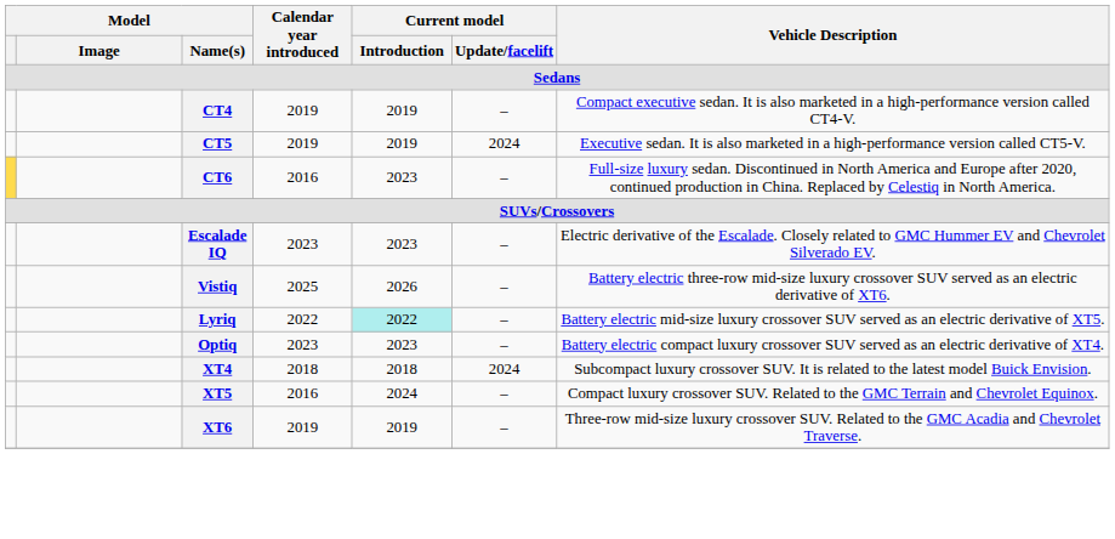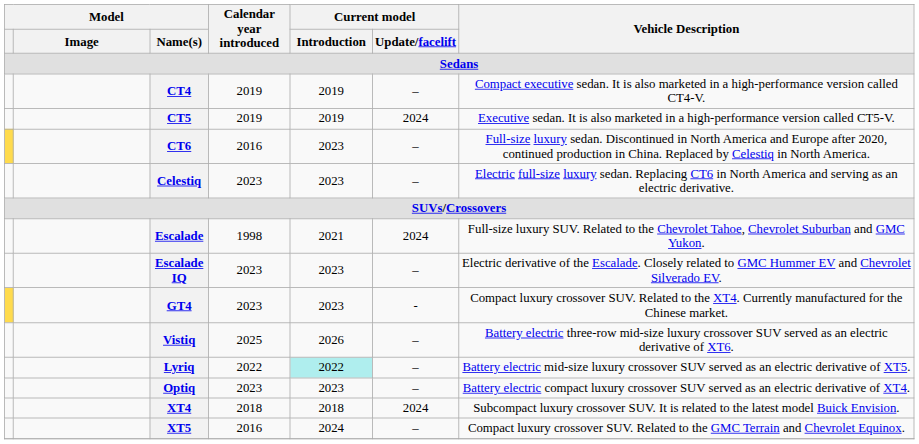 <table class="wikitable sortable" style="text-align: center; width: 90%">
 <tr>
 <th colspan="3">Model</th>
 <th rowspan="2" width="9%">Calendar year<br>introduced</th>
 <th scope="col" colspan=2>Current model</th>
 <th rowspan="2" width="50%" cellpadding="32px">Vehicle Description</th>
 </tr>
 <tr>
 <th class="unsortable" width="1%"></th>
 <th class="unsortable" width="15%">Image</th>
 <th>Name(s)</th>
 <th width="9%">Introduction</th>
 <th width="9%">Update/<a href='#'>facelift</a></th>
 </tr>
 <tr>
 <td style="background-color:#e0e0e0;" colspan=7><strong><a href='#'>Sedans</a></strong></td>
 </tr>
 <tr>
 <td></td>
 <td></td>
 <th><a href='#'>CT4</a></th>
 <td>2019</td>
 <td>2019</td>
 <td>–</td>
 <td><a href='#'>Compact executive</a> sedan. It is also marketed in a high-performance version called CT4-V.</td>
 </tr>
 <tr>
 <td></td>
 <td></td>
 <th><a href='#'>CT5</a></th>
 <td>2019</td>
 <td>2019</td>
 <td>2024</td>
 <td><a href='#'>Executive</a> sedan. It is also marketed in a high-performance version called CT5-V.</td>
 </tr>
 <tr>
 <td bgcolor="#ffdb4d"></td>
 <td></td>
 <th><a href='#'>CT6</a></th>
 <td>2016</td>
 <td>2023</td>
 <td>–</td>
 <td><a href='#'>Full-size</a> <a href='#'>luxury</a> sedan. Discontinued in North America and Europe after 2020, continued production in China. Replaced by <a href='#'>Celestiq</a> in North America.</td>
 </tr>
 <tr>
+<td></td>
+<td></td>
+<th><a href='#'>Celestiq</a></th>
+<td>2023</td>
+<td>2023</td>
+<td>–</td>
+<td><a href='#'>Electric</a> <a href='#'>full-size</a> <a href='#'>luxury</a> sedan. Replacing <a href='#'>CT6</a> in North America and serving as an electric derivative.</td>
+</tr>
+<tr>
 <td style="background-color:#e0e0e0;" colspan=7><strong><a href='#'>SUVs</a>/<a href='#'>Crossovers</a></strong></td>
+</tr>
+<tr>
+<td></td>
+<td></td>
+<th><a href='#'>Escalade</a></th>
+<td>1998</td>
+<td>2021</td>
+<td>2024</td>
+<td>Full-size luxury SUV. Related to the <a href='#'>Chevrolet Tahoe</a>, <a href='#'>Chevrolet Suburban</a> and <a href='#'>GMC Yukon</a>.</td>
 </tr>
 <tr>
 <td></td>
 <td></td>
 <th><a href='#'>Escalade IQ</a></th>
 <td>2023</td>
 <td>2023</td>
 <td>–</td>
 <td>Electric derivative of the <a href='#'>Escalade</a>. Closely related to <a href='#'>GMC Hummer EV</a> and <a href='#'>Chevrolet Silverado EV</a>.</td>
+</tr>
+<tr>
+<td bgcolor="#ffdb4d"></td>
+<td></td>
+<th><a href='#'>GT4</a></th>
+<td>2023</td>
+<td>2023</td>
+<td>-</td>
+<td>Compact luxury crossover SUV. Related to the <a href='#'>XT4</a>. Currently manufactured for the Chinese market.</td>
 </tr>
 <tr>
 <td></td>
 <td></td>
 <th><a href='#'>Vistiq</a></th>
 <td>2025</td>
 <td>2026</td>
 <td>–</td>
 <td><a href='#'>Battery electric</a> three-row mid-size luxury crossover SUV served as an electric derivative of <a href='#'>XT6</a>.</td>
 </tr>
 <tr>
 <td></td>
 <td></td>
 <th><a href='#'>Lyriq</a></th>
 <td>2022</td>
 <td style="background: paleturquoise;">2022</td>
 <td>–</td>
 <td><a href='#'>Battery electric</a> mid-size luxury crossover SUV served as an electric derivative of <a href='#'>XT5</a>.</td>
 </tr>
 <tr>
 <td></td>
 <td></td>
 <th><a href='#'>Optiq</a></th>
 <td>2023</td>
 <td>2023</td>
 <td>–</td>
 <td><a href='#'>Battery electric</a> compact luxury crossover SUV served as an electric derivative of <a href='#'>XT4</a>.</td>
 </tr>
 <tr>
 <td></td>
 <td></td>
 <th><a href='#'>XT4</a></th>
 <td>2018</td>
 <td>2018</td>
 <td>2024</td>
 <td>Subcompact luxury crossover SUV. It is related to the latest model <a href='#'>Buick Envision</a>.</td>
 </tr>
 <tr>
 <td></td>
 <td></td>
 <th><a href='#'>XT5</a></th>
 <td>2016</td>
 <td>2024</td>
 <td>–</td>
 <td>Compact luxury crossover SUV. Related to the <a href='#'>GMC Terrain</a> and <a href='#'>Chevrolet Equinox</a>.</td>
 </tr>
 <tr>
-<td></td>
-<td></td>
-<th><a href='#'>XT6</a></th>
-<td>2019</td>
-<td>2019</td>
-<td>–</td>
-<td>Three-row mid-size luxury crossover SUV. Related to the <a href='#'>GMC Acadia</a> and <a href='#'>Chevrolet Traverse</a>.</td>
-</tr>
-<tr>
 </tr>
 </table>
